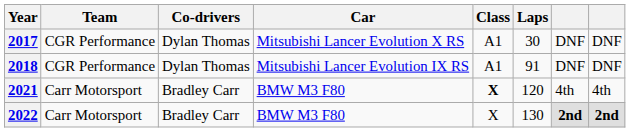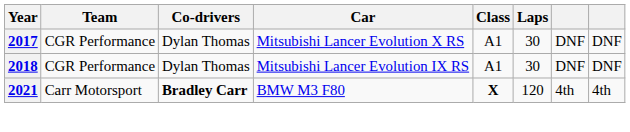 <table class="wikitable" style="font-size: 95%;">
 <tr>
 <th>Year</th>
 <th>Team</th>
 <th>Co-drivers</th>
 <th>Car</th>
 <th>Class</th>
 <th>Laps</th>
 <th></th>
 <th></th>
 </tr>
 <tr>
 <th><a href='#'>2017</a></th>
 <td>CGR Performance</td>
 <td> Dylan Thomas</td>
 <td><a href='#'>Mitsubishi Lancer Evolution X RS</a></td>
 <td style="text-align:center">A1</td>
 <td style="text-align:center">30</td>
 <td>DNF</td>
 <td>DNF</td>
 </tr>
 <tr>
 <th><a href='#'>2018</a></th>
 <td>CGR Performance</td>
 <td> Dylan Thomas</td>
 <td><a href='#'>Mitsubishi Lancer Evolution IX RS</a></td>
 <td style="text-align:center">A1</td>
-<td style="text-align:center">91</td>
+<td style="text-align:center">30</td>
 <td>DNF</td>
 <td>DNF</td>
 </tr>
 <tr>
 <th><a href='#'>2021</a></th>
 <td>Carr Motorsport</td>
-<td> Bradley Carr</td>
+<td><strong> Bradley Carr</strong></td>
 <td><a href='#'>BMW M3 F80</a></td>
 <td style="text-align:center"><strong>X</strong></td>
 <td style="text-align:center">120</td>
 <td>4th</td>
 <td>4th</td>
 </tr>
-<tr>
-<th><a href='#'>2022</a></th>
-<td>Carr Motorsport</td>
-<td> Bradley Carr</td>
-<td><a href='#'>BMW M3 F80</a></td>
-<td style="text-align:center">X</td>
-<td style="text-align:center">130</td>
-<th style=background:#dfdfdf>2nd</th>
-<th style=background:#dfdfdf>2nd</th>
-</tr>
 </table>
